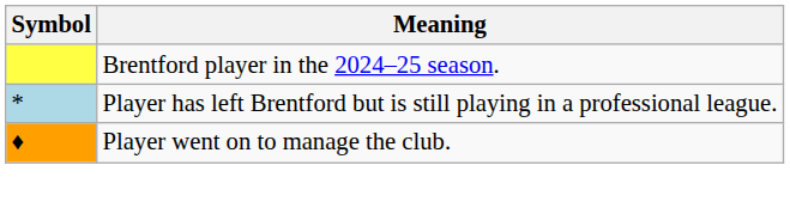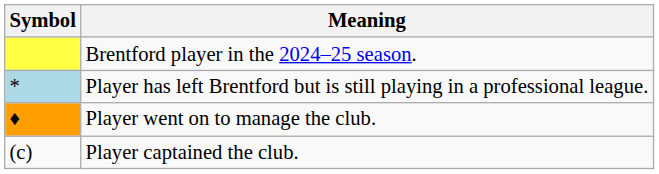 <table Class="wikitable">
 <tr>
 <th>Symbol</th>
 <th>Meaning</th>
 </tr>
 <tr>
 <td style="background:#ff4;"></td>
 <td>Brentford player in the <a href='#'>2024–25 season</a>.</td>
 </tr>
 <tr>
 <td style="background:lightblue;">*</td>
 <td>Player has left Brentford but is still playing in a professional league.</td>
 </tr>
 <tr>
 <td style="background:#ffa000;">♦</td>
 <td>Player went on to manage the club.</td>
 </tr>
+<tr>
+<td>(c)</td>
+<td>Player captained the club.</td>
+</tr>
 </table>
